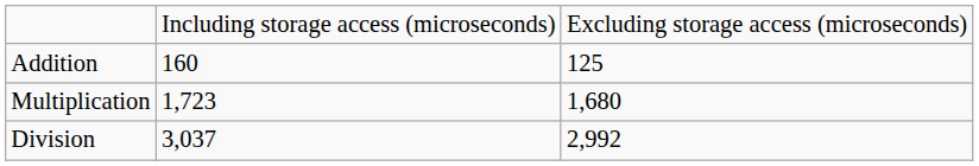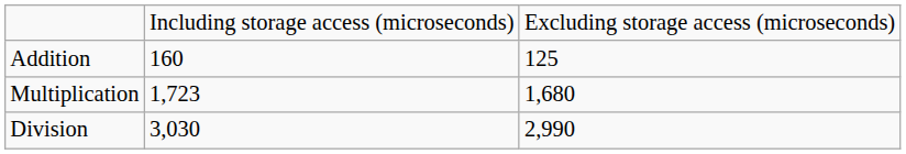 <table class="wikitable">
 <tr>
 <td></td>
 <td>Including storage access (microseconds)</td>
 <td>Excluding storage access (microseconds)</td>
 </tr>
 <tr>
 <td>Addition</td>
 <td>160</td>
 <td>125</td>
 </tr>
 <tr>
 <td>Multiplication</td>
 <td>1,723</td>
 <td>1,680</td>
 </tr>
 <tr>
 <td>Division</td>
-<td>3,037</td>
-<td>2,992</td>
+<td>3,030</td>
+<td>2,990</td>
 </tr>
 </table>
